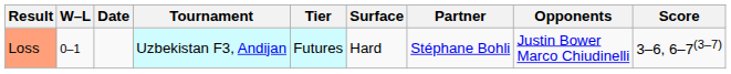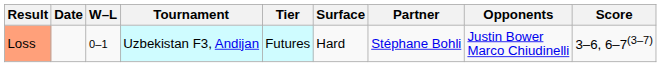 <table class="sortable wikitable">
 <tr>
 <th>Result</th>
+<th>Date</th>
 <th class="unsortable">W–L</th>
-<th>Date</th>
 <th>Tournament</th>
 <th>Tier</th>
 <th>Surface</th>
 <th>Partner</th>
 <th>Opponents</th>
 <th class="unsortable">Score</th>
 </tr>
 <tr>
 <td bgcolor=FFA07A>Loss</td>
+<td></td>
 <td><small>0–1</small></td>
-<td></td>
 <td style="background:#cffcff;">Uzbekistan F3, <a href='#'>Andijan</a></td>
 <td style="background:#cffcff;">Futures</td>
 <td>Hard</td>
 <td> <a href='#'>Stéphane Bohli</a></td>
 <td> <a href='#'>Justin Bower</a><br> <a href='#'>Marco Chiudinelli</a></td>
 <td>3–6, 6–7<sup>(3–7)</sup></td>
 </tr>
 </table>
